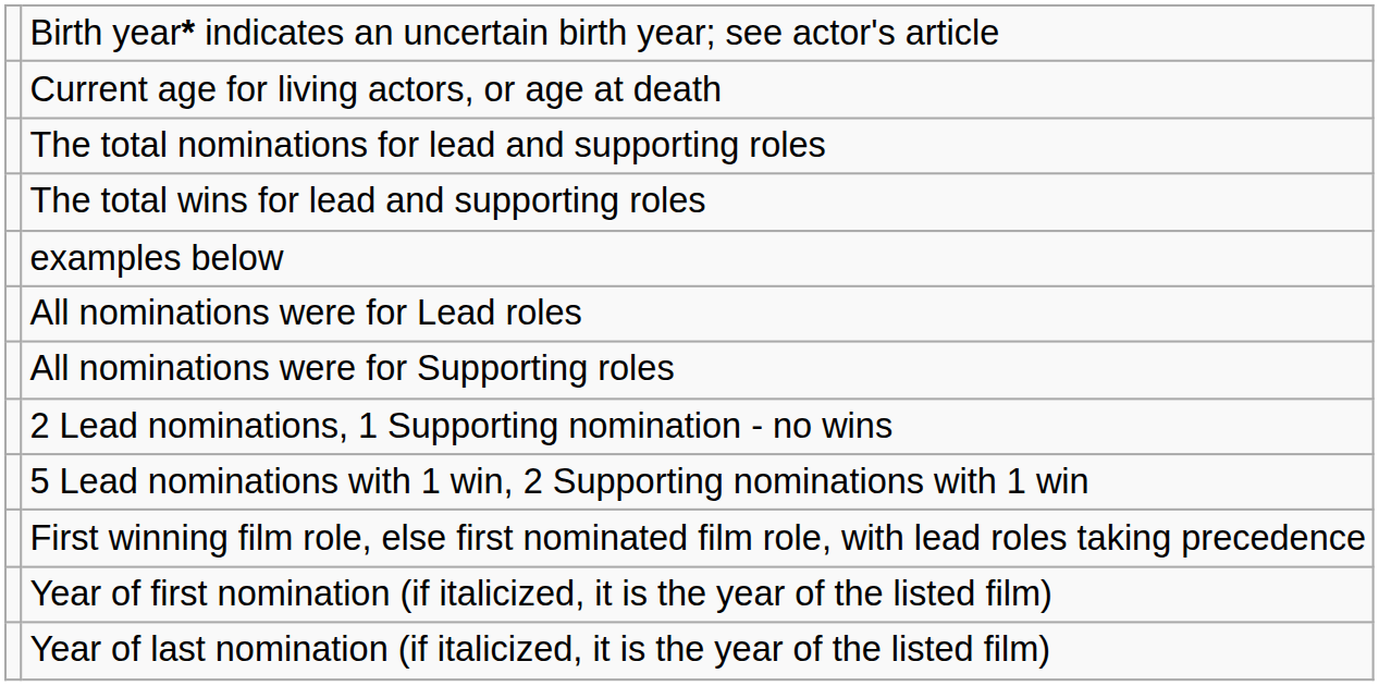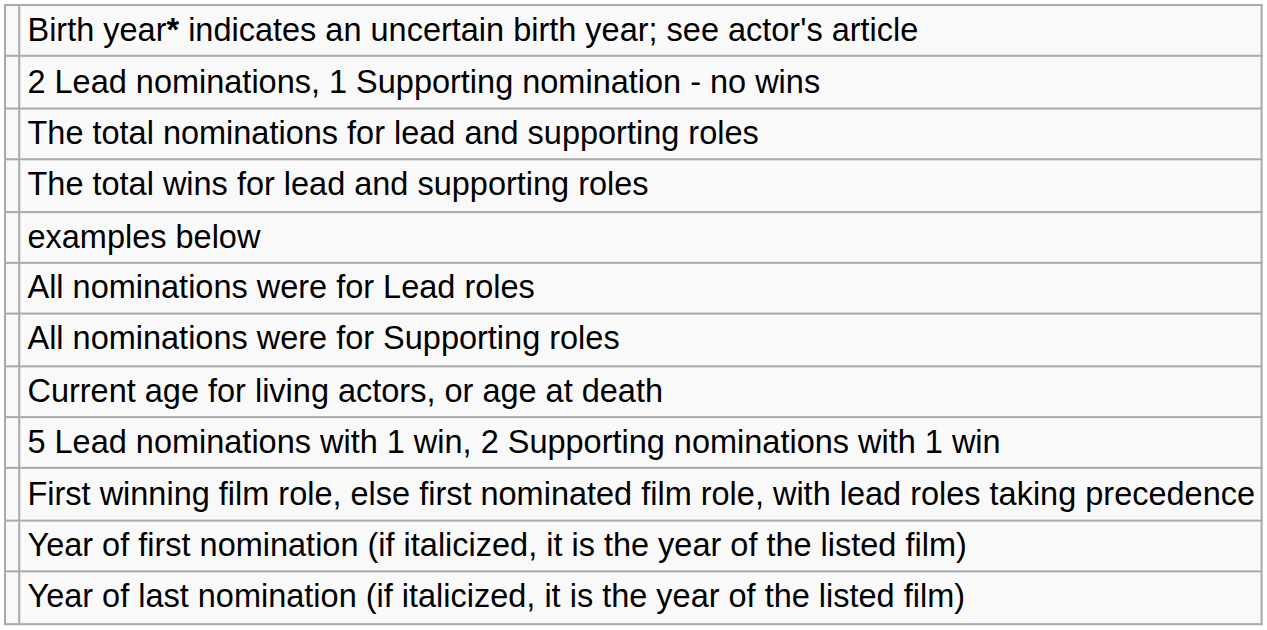 <table class="wikitable">
 <tr>
 <td></td>
 <td>Birth year<strong>*</strong> indicates an uncertain birth year; see actor's article</td>
 </tr>
 <tr>
 <td></td>
-<td>Current age for living actors, or age at death</td>
+<td>2 Lead nominations, 1 Supporting nomination - no wins</td>
 </tr>
 <tr>
 <td></td>
 <td>The total nominations for lead and supporting roles</td>
 </tr>
 <tr>
 <td></td>
 <td>The total wins for lead and supporting roles</td>
 </tr>
 <tr>
 <td></td>
 <td>examples below</td>
 </tr>
 <tr>
 <td></td>
 <td>All nominations were for Lead roles</td>
 </tr>
 <tr>
 <td></td>
 <td>All nominations were for Supporting roles</td>
 </tr>
 <tr>
 <td></td>
-<td>2 Lead nominations, 1 Supporting nomination - no wins</td>
+<td>Current age for living actors, or age at death</td>
 </tr>
 <tr>
 <td></td>
 <td>5 Lead nominations with 1 win, 2 Supporting nominations with 1 win</td>
 </tr>
 <tr>
 <td></td>
 <td>First winning film role, else first nominated film role, with lead roles taking precedence</td>
 </tr>
 <tr>
 <td></td>
 <td>Year of first nomination (if italicized, it is the year of the listed film)</td>
 </tr>
 <tr>
 <td></td>
 <td>Year of last nomination (if italicized, it is the year of the listed film)</td>
 </tr>
 </table>
